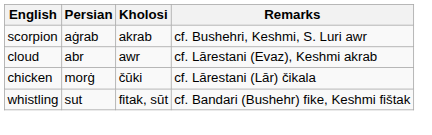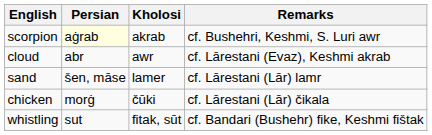 <table class=wikitable>
 <tr>
 <th>English</th>
 <th>Persian</th>
 <th>Kholosi</th>
 <th>Remarks</th>
 </tr>
 <tr>
 <td>scorpion</td>
-<td>aġrab</td>
+<td style="background: lightyellow;">aġrab</td>
 <td>akrab</td>
 <td>cf. Bushehri, Keshmi, S. Luri awr</td>
 </tr>
 <tr>
 <td>cloud</td>
 <td>abr</td>
 <td>awr</td>
 <td>cf. Lārestani (Evaz), Keshmi akrab</td>
+</tr>
+<tr>
+<td>sand</td>
+<td>šen, māse</td>
+<td>lamer</td>
+<td>cf. Lārestani (Lār) lamr</td>
 </tr>
 <tr>
 <td>chicken</td>
 <td>morġ</td>
 <td>čūki</td>
 <td>cf. Lārestani (Lār) čikala</td>
 </tr>
 <tr>
 <td>whistling</td>
 <td>sut</td>
 <td>fitak, sūt</td>
 <td>cf. Bandari (Bushehr) fike, Keshmi fištak</td>
 </tr>
 </table>
